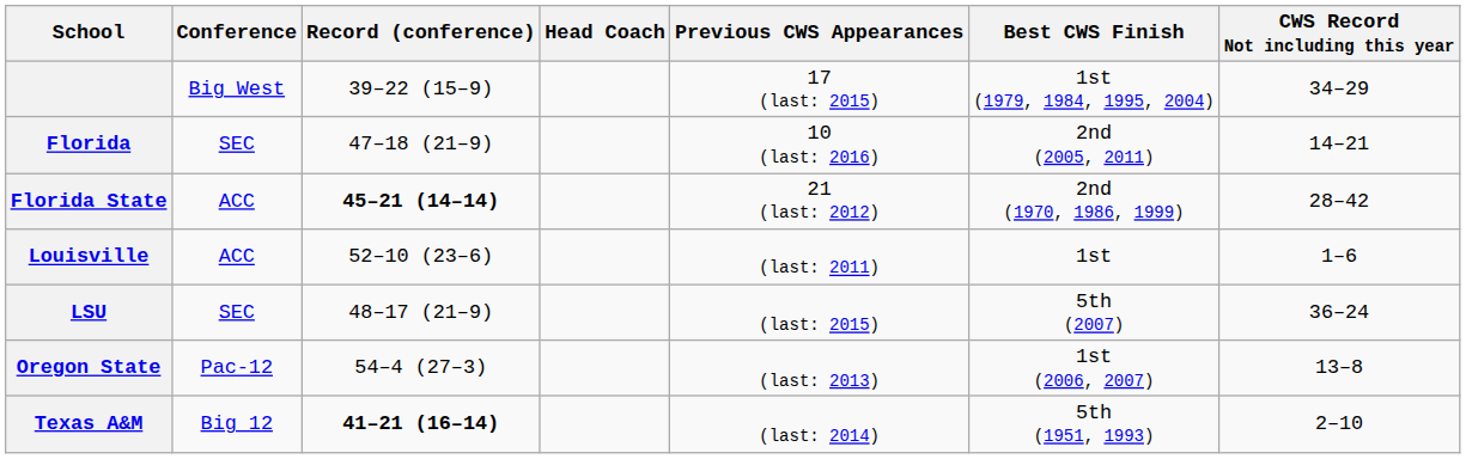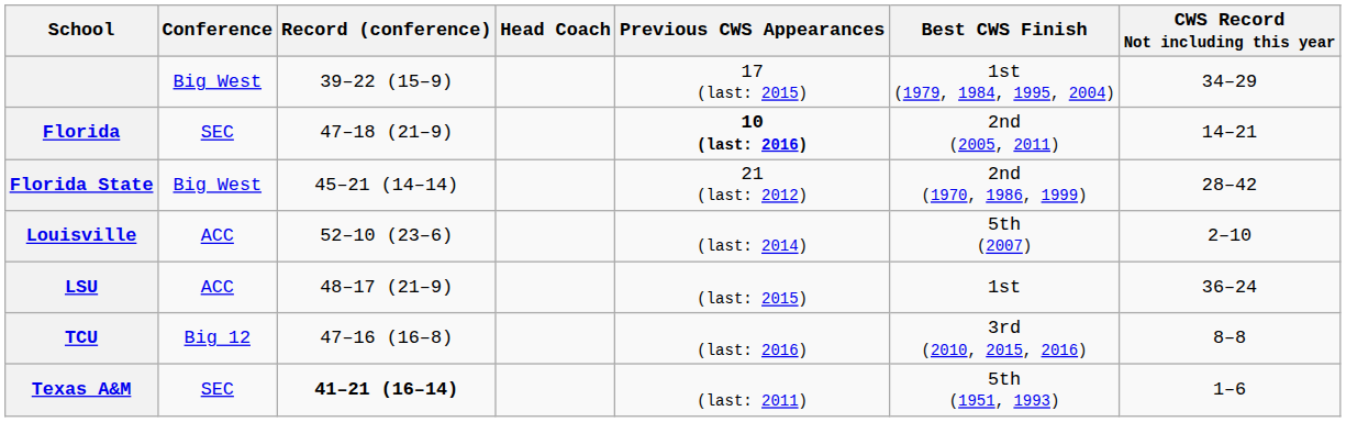 <table class="wikitable sortable plainrowheaders" style=text-align:center>
 <tr>
 <th scope="col">School</th>
 <th scope="col">Conference</th>
 <th scope="col">Record (conference)</th>
 <th scope="col">Head Coach</th>
 <th scope="col">Previous CWS Appearances</th>
 <th scope="col">Best CWS Finish</th>
 <th scope="col">CWS Record<br><small>Not including this year</small></th>
 </tr>
 <tr>
 <th scope="row" style="text-align:center"></th>
 <td><a href='#'>Big West</a></td>
 <td>39–22 (15–9)</td>
 <td></td>
 <td>17<br><small>(last: <a href='#'>2015</a>) </small></td>
 <td>1st<br><small>(<a href='#'>1979</a>, <a href='#'>1984</a>, <a href='#'>1995</a>, <a href='#'>2004</a>)</small></td>
 <td>34–29</td>
 </tr>
 <tr>
 <th scope="row" style="text-align:center"><a href='#'>Florida</a></th>
 <td><a href='#'>SEC</a></td>
 <td>47–18 (21–9)</td>
 <td></td>
-<td>10<br><small>(last: <a href='#'>2016</a>)</small></td>
+<td><strong>10<br><small>(last: <a href='#'>2016</a>)</small></strong></td>
 <td>2nd<br><small>(<a href='#'>2005</a>, <a href='#'>2011</a>)</small></td>
 <td>14–21</td>
 </tr>
 <tr>
 <th scope="row" style="text-align:center"><a href='#'>Florida State</a></th>
-<td><a href='#'>ACC</a></td>
-<td><strong>45–21 (14–14)</strong></td>
+<td><a href='#'>Big West</a></td>
+<td>45–21 (14–14)</td>
 <td></td>
 <td>21<br><small>(last: <a href='#'>2012</a>)</small></td>
 <td>2nd<br><small>(<a href='#'>1970</a>, <a href='#'>1986</a>, <a href='#'>1999</a>)</small></td>
 <td>28–42</td>
 </tr>
 <tr>
 <th scope="row" style="text-align:center"><a href='#'>Louisville</a></th>
 <td><a href='#'>ACC</a></td>
 <td>52–10 (23–6)</td>
 <td></td>
-<td><br><small>(last: <a href='#'>2011</a>)</small></td>
-<td>1st<br></td>
-<td>1–6</td>
+<td><br><small>(last: <a href='#'>2014</a>)</small></td>
+<td>5th<br><small>(<a href='#'>2007</a>)</small></td>
+<td>2–10</td>
 </tr>
 <tr>
 <th scope="row" style="text-align:center"><a href='#'>LSU</a></th>
-<td><a href='#'>SEC</a></td>
+<td><a href='#'>ACC</a></td>
 <td>48–17 (21–9)</td>
 <td></td>
 <td><br><small>(last: <a href='#'>2015</a>)</small></td>
-<td>5th<br><small>(<a href='#'>2007</a>)</small></td>
+<td>1st<br></td>
 <td>36–24</td>
 </tr>
 <tr>
-<th scope="row" style="text-align:center"><a href='#'>Oregon State</a></th>
-<td><a href='#'>Pac-12</a></td>
-<td>54–4 (27–3)</td>
+<th scope="row" style="text-align:center"><a href='#'>TCU</a></th>
+<td><a href='#'>Big 12</a></td>
+<td>47–16 (16–8)</td>
 <td></td>
-<td><br><small>(last: <a href='#'>2013</a>)</small></td>
-<td>1st<br><small>(<a href='#'>2006</a>, <a href='#'>2007</a>)</small></td>
-<td>13–8</td>
+<td><br><small>(last: <a href='#'>2016</a>) </small></td>
+<td>3rd<br><small>(<a href='#'>2010</a>, <a href='#'>2015</a>, <a href='#'>2016</a>)</small></td>
+<td>8–8</td>
 </tr>
 <tr>
 <th scope="row" style="text-align:center"><a href='#'>Texas A&M</a></th>
-<td><a href='#'>Big 12</a></td>
+<td><a href='#'>SEC</a></td>
 <td><strong>41–21 (16–14)</strong></td>
 <td></td>
-<td><br><small>(last: <a href='#'>2014</a>)</small></td>
+<td><br><small>(last: <a href='#'>2011</a>)</small></td>
 <td>5th<br><small>(<a href='#'>1951</a>, <a href='#'>1993</a>)</small></td>
-<td>2–10</td>
+<td>1–6</td>
 </tr>
 </table>
